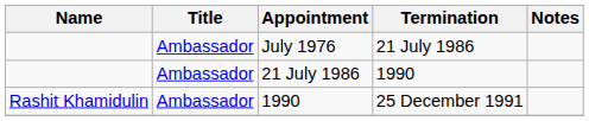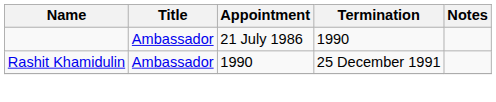 <table class="wikitable">
 <tr valign="middle">
 <th>Name</th>
 <th>Title</th>
 <th>Appointment</th>
 <th>Termination</th>
 <th>Notes</th>
-</tr>
-<tr>
-<td></td>
-<td><a href='#'>Ambassador</a></td>
-<td>July 1976</td>
-<td>21 July 1986</td>
-<td></td>
 </tr>
 <tr>
 <td></td>
 <td><a href='#'>Ambassador</a></td>
 <td>21 July 1986</td>
 <td>1990</td>
 <td></td>
 </tr>
 <tr>
 <td><a href='#'>Rashit Khamidulin</a></td>
 <td><a href='#'>Ambassador</a></td>
 <td>1990</td>
 <td>25 December 1991</td>
 <td></td>
 </tr>
 <tr>
 </tr>
 </table>
